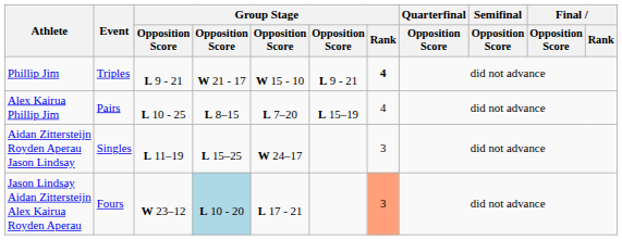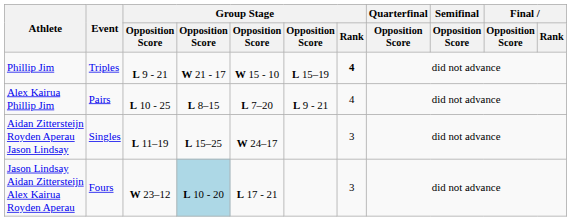 <table class="wikitable" style="font-size:88%; text-align:center">
 <tr>
 <th rowspan=2>Athlete</th>
 <th rowspan=2>Event</th>
 <th colspan=5>Group Stage</th>
 <th>Quarterfinal</th>
 <th>Semifinal</th>
 <th colspan=2>Final / </th>
 </tr>
 <tr style="font-size:95%">
 <th>Opposition<br>Score</th>
 <th>Opposition<br>Score</th>
 <th>Opposition<br>Score</th>
 <th>Opposition<br>Score</th>
 <th>Rank</th>
 <th>Opposition<br>Score</th>
 <th>Opposition<br>Score</th>
 <th>Opposition<br>Score</th>
 <th>Rank</th>
 </tr>
 <tr>
 <td align=left><a href='#'>Phillip Jim</a></td>
 <td align=left><a href='#'>Triples</a></td>
 <td><br><strong>L</strong> 9 - 21</td>
 <td><br><strong>W</strong> 21 - 17</td>
 <td><br><strong>W</strong> 15 - 10</td>
-<td><br><strong>L</strong> 9 - 21</td>
+<td><br><strong>L</strong> 15–19</td>
 <td><strong>4</strong></td>
 <td colspan=4>did not advance</td>
 </tr>
 <tr>
 <td align=left><a href='#'>Alex Kairua</a><br><a href='#'>Phillip Jim</a></td>
 <td align=left><a href='#'>Pairs</a></td>
 <td><br><strong>L</strong> 10 - 25</td>
 <td><br><strong>L</strong> 8–15</td>
 <td><br><strong>L</strong> 7–20</td>
-<td><br><strong>L</strong> 15–19</td>
+<td><br><strong>L</strong> 9 - 21</td>
 <td>4</td>
 <td colspan=4>did not advance</td>
 </tr>
 <tr>
 <td align=left><a href='#'>Aidan Zittersteijn</a><br><a href='#'>Royden Aperau</a><br><a href='#'>Jason Lindsay</a></td>
 <td align=left><a href='#'>Singles</a></td>
 <td><br><strong>L</strong> 11–19</td>
 <td><br><strong>L</strong> 15–25</td>
 <td><br><strong>W</strong> 24–17</td>
 <td></td>
 <td>3</td>
 <td colspan=4>did not advance</td>
 </tr>
 <tr>
 <td align=left><a href='#'>Jason Lindsay</a><br><a href='#'>Aidan Zittersteijn</a><br><a href='#'>Alex Kairua</a><br><a href='#'>Royden Aperau</a></td>
 <td align=left><a href='#'>Fours</a></td>
 <td><br><strong>W</strong> 23–12</td>
 <td style="background: lightblue;"><br><strong>L</strong> 10 - 20</td>
 <td><br><strong>L</strong> 17 - 21</td>
 <td></td>
-<td style="background: lightsalmon;">3</td>
+<td>3</td>
 <td colspan=4>did not advance</td>
 </tr>
 </table>
